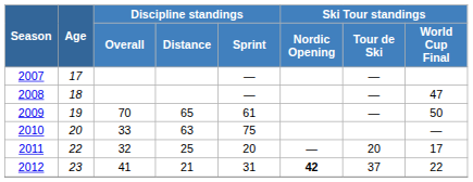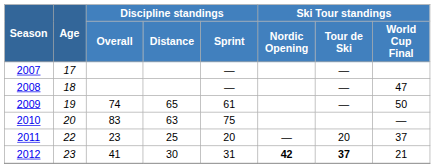 <table class="wikitable" style="font-size:95%; text-align:center; border:grey solid 1px; border-collapse:collapse; background:#ffffff;">
 <tr>
 <th style="background-color:#369; color:white; width:60px;" rowspan="2"> Season </th>
 <th style="background-color:#369; color:white; width:40px;" rowspan="2"> Age </th>
 <th style="background-color:#4180be; color:white;" colspan="3">Discipline standings</th>
 <th style="background-color:#4180be; color:white;" colspan="3">Ski Tour standings</th>
 </tr>
 <tr>
 <th style="background-color:#4180be; color:white; width:75px;">Overall</th>
 <th style="background-color:#4180be; color:white; width:75px;">Distance</th>
 <th style="background-color:#4180be; color:white; width:75px;">Sprint</th>
 <th style="background-color:#4180be; color:white; width:75px;">Nordic<br>Opening</th>
 <th style="background-color:#4180be; color:white; width:75px;">Tour de<br>Ski</th>
 <th style="background-color:#4180be; color:white; width:75px;">World Cup<br>Final</th>
 </tr>
 <tr>
 <td><a href='#'>2007</a></td>
 <td><em>17</em></td>
 <td></td>
 <td></td>
 <td>—</td>
 <td></td>
 <td>—</td>
 <td></td>
 </tr>
 <tr>
 <td><a href='#'>2008</a></td>
 <td><em>18</em></td>
 <td></td>
 <td></td>
 <td>—</td>
 <td></td>
 <td>—</td>
 <td>47</td>
 </tr>
 <tr>
 <td><a href='#'>2009</a></td>
 <td><em>19</em></td>
-<td>70</td>
+<td>74</td>
 <td>65</td>
 <td>61</td>
 <td></td>
 <td>—</td>
 <td>50</td>
 </tr>
 <tr>
 <td><a href='#'>2010</a></td>
 <td><em>20</em></td>
-<td>33</td>
+<td>83</td>
 <td>63</td>
 <td>75</td>
 <td></td>
 <td></td>
 <td>—</td>
 </tr>
 <tr>
 <td><a href='#'>2011</a></td>
 <td><em>22</em></td>
-<td>32</td>
+<td>23</td>
 <td>25</td>
 <td>20</td>
 <td>—</td>
 <td>20</td>
-<td>17</td>
+<td>37</td>
 </tr>
 <tr>
 <td><a href='#'>2012</a></td>
 <td><em>23</em></td>
 <td>41</td>
-<td>21</td>
+<td>30</td>
 <td>31</td>
 <td><strong>42</strong></td>
-<td>37</td>
-<td>22</td>
+<td><strong>37</strong></td>
+<td>21</td>
 </tr>
 <tr>
 </tr>
 </table>
